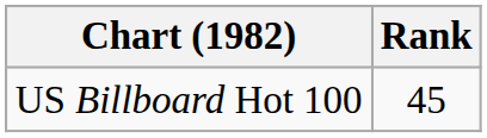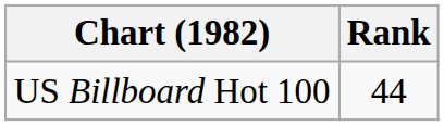 <table class="wikitable sortable">
 <tr>
 <th>Chart (1982)</th>
 <th>Rank</th>
 </tr>
 <tr>
 <td>US <em>Billboard</em> Hot 100</td>
-<td style="text-align:center;">45</td>
+<td style="text-align:center;">44</td>
 </tr>
 </table>
